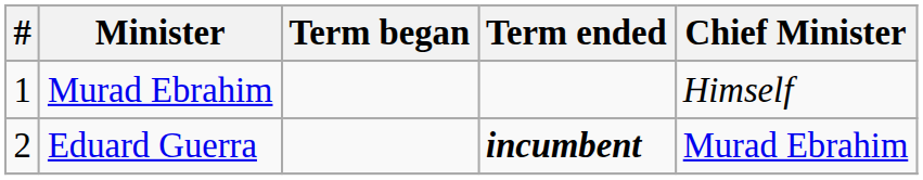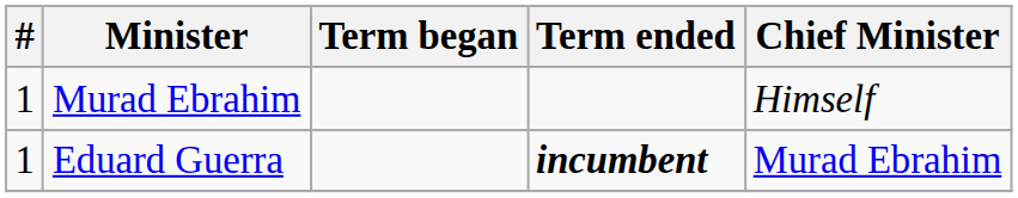 <table class="wikitable">
 <tr>
 <th>#</th>
 <th>Minister</th>
 <th>Term began</th>
 <th>Term ended</th>
 <th>Chief Minister</th>
 </tr>
 <tr>
 <td>1</td>
 <td><a href='#'>Murad Ebrahim</a></td>
 <td></td>
 <td></td>
 <td><em>Himself</em></td>
 </tr>
 <tr>
-<td>2</td>
+<td>1</td>
 <td><a href='#'>Eduard Guerra</a></td>
 <td></td>
 <td><strong><em>incumbent</em></strong></td>
 <td><a href='#'>Murad Ebrahim</a></td>
 </tr>
 <tr>
 </tr>
 </table>
